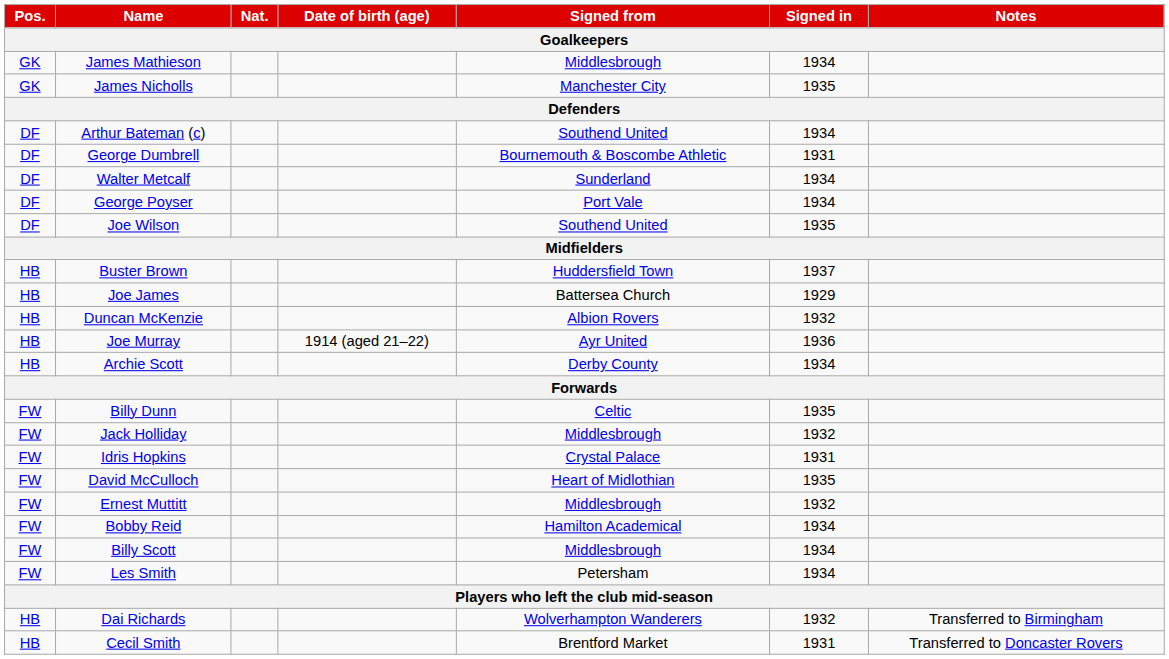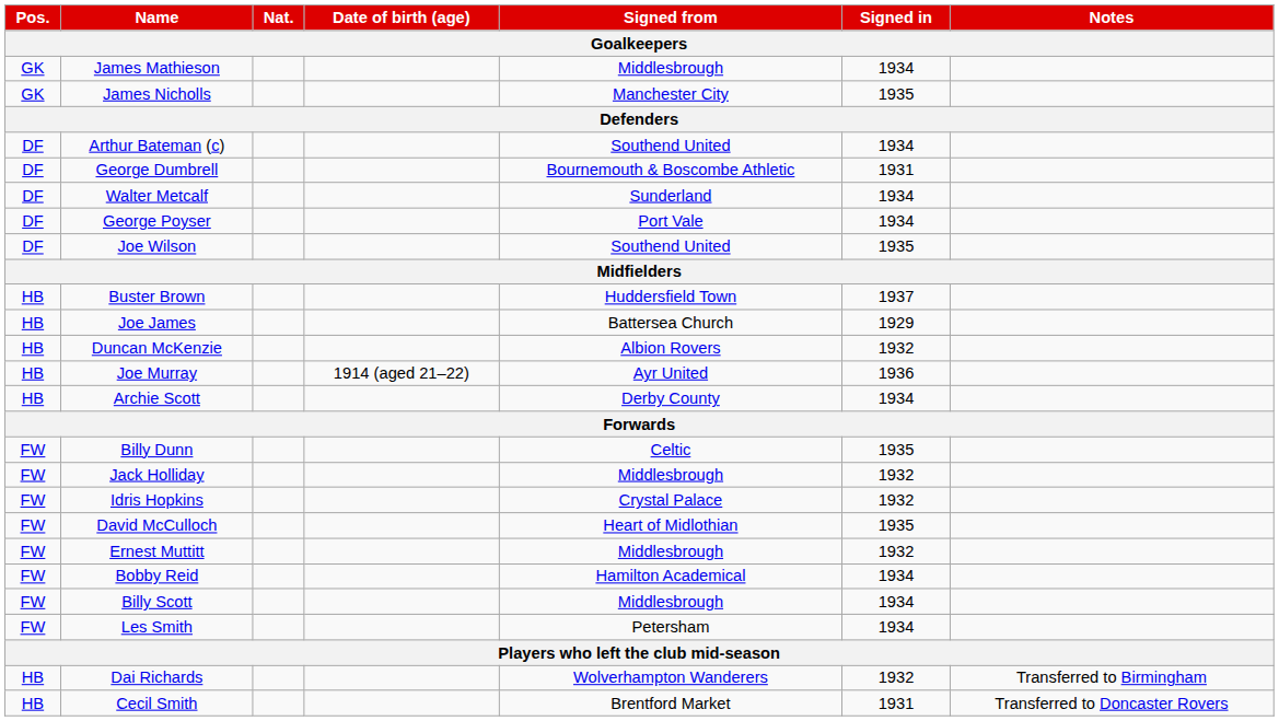 <table class="wikitable"  style="text-align:center; font-size:90%; width:90%;">
 <tr>
 <th style="background:#d00; color:white; text-align:center;">Pos.</th>
 <th style="background:#d00; color:white; text-align:center;">Name</th>
 <th style="background:#d00; color:white; text-align:center;">Nat.</th>
 <th style="background:#d00; color:white; text-align:center;">Date of birth (age)</th>
 <th style="background:#d00; color:white; text-align:center;">Signed from</th>
 <th style="background:#d00; color:white; text-align:center;">Signed in</th>
 <th style="background:#d00; color:white; text-align:center;">Notes</th>
 </tr>
 <tr>
 <th colspan="7">Goalkeepers</th>
 </tr>
 <tr>
 <td><a href='#'>GK</a></td>
 <td><a href='#'>James Mathieson</a></td>
 <td></td>
 <td></td>
 <td><a href='#'>Middlesbrough</a></td>
 <td>1934</td>
 <td></td>
 </tr>
 <tr>
 <td><a href='#'>GK</a></td>
 <td><a href='#'>James Nicholls</a></td>
 <td></td>
 <td></td>
 <td><a href='#'>Manchester City</a></td>
 <td>1935</td>
 <td></td>
 </tr>
 <tr>
 <th colspan="7">Defenders</th>
 </tr>
 <tr>
 <td><a href='#'>DF</a></td>
 <td><a href='#'>Arthur Bateman</a> (<a href='#'>c</a>)</td>
 <td></td>
 <td></td>
 <td><a href='#'>Southend United</a></td>
 <td>1934</td>
 <td></td>
 </tr>
 <tr>
 <td><a href='#'>DF</a></td>
 <td><a href='#'>George Dumbrell</a></td>
 <td></td>
 <td></td>
 <td><a href='#'>Bournemouth & Boscombe Athletic</a></td>
 <td>1931</td>
 <td></td>
 </tr>
 <tr>
 <td><a href='#'>DF</a></td>
 <td><a href='#'>Walter Metcalf</a></td>
 <td></td>
 <td></td>
 <td><a href='#'>Sunderland</a></td>
 <td>1934</td>
 <td></td>
 </tr>
 <tr>
 <td><a href='#'>DF</a></td>
 <td><a href='#'>George Poyser</a></td>
 <td></td>
 <td></td>
 <td><a href='#'>Port Vale</a></td>
 <td>1934</td>
 <td></td>
 </tr>
 <tr>
 <td><a href='#'>DF</a></td>
 <td><a href='#'>Joe Wilson</a></td>
 <td></td>
 <td></td>
 <td><a href='#'>Southend United</a></td>
 <td>1935</td>
 <td></td>
 </tr>
 <tr>
 <th colspan="7">Midfielders</th>
 </tr>
 <tr>
 <td><a href='#'>HB</a></td>
 <td><a href='#'>Buster Brown</a></td>
 <td></td>
 <td></td>
 <td><a href='#'>Huddersfield Town</a></td>
 <td>1937</td>
 <td></td>
 </tr>
 <tr>
 <td><a href='#'>HB</a></td>
 <td><a href='#'>Joe James</a></td>
 <td></td>
 <td></td>
 <td>Battersea Church</td>
 <td>1929</td>
 <td></td>
 </tr>
 <tr>
 <td><a href='#'>HB</a></td>
 <td><a href='#'>Duncan McKenzie</a></td>
 <td></td>
 <td></td>
 <td><a href='#'>Albion Rovers</a></td>
 <td>1932</td>
 <td></td>
 </tr>
 <tr>
 <td><a href='#'>HB</a></td>
 <td><a href='#'>Joe Murray</a></td>
 <td></td>
 <td>1914 (aged 21–22)</td>
 <td><a href='#'>Ayr United</a></td>
 <td>1936</td>
 <td></td>
 </tr>
 <tr>
 <td><a href='#'>HB</a></td>
 <td><a href='#'>Archie Scott</a></td>
 <td></td>
 <td></td>
 <td><a href='#'>Derby County</a></td>
 <td>1934</td>
 <td></td>
 </tr>
 <tr>
 <th colspan="7">Forwards</th>
 </tr>
 <tr>
 <td><a href='#'>FW</a></td>
 <td><a href='#'>Billy Dunn</a></td>
 <td></td>
 <td></td>
 <td><a href='#'>Celtic</a></td>
 <td>1935</td>
 <td></td>
 </tr>
 <tr>
 <td><a href='#'>FW</a></td>
 <td><a href='#'>Jack Holliday</a></td>
 <td></td>
 <td></td>
 <td><a href='#'>Middlesbrough</a></td>
 <td>1932</td>
 <td></td>
 </tr>
 <tr>
 <td><a href='#'>FW</a></td>
 <td><a href='#'>Idris Hopkins</a></td>
 <td></td>
 <td></td>
 <td><a href='#'>Crystal Palace</a></td>
-<td>1931</td>
+<td>1932</td>
 <td></td>
 </tr>
 <tr>
 <td><a href='#'>FW</a></td>
 <td><a href='#'>David McCulloch</a></td>
 <td></td>
 <td></td>
 <td><a href='#'>Heart of Midlothian</a></td>
 <td>1935</td>
 <td></td>
 </tr>
 <tr>
 <td><a href='#'>FW</a></td>
 <td><a href='#'>Ernest Muttitt</a></td>
 <td></td>
 <td></td>
 <td><a href='#'>Middlesbrough</a></td>
 <td>1932</td>
 <td></td>
 </tr>
 <tr>
 <td><a href='#'>FW</a></td>
 <td><a href='#'>Bobby Reid</a></td>
 <td></td>
 <td></td>
 <td><a href='#'>Hamilton Academical</a></td>
 <td>1934</td>
 <td></td>
 </tr>
 <tr>
 <td><a href='#'>FW</a></td>
 <td><a href='#'>Billy Scott</a></td>
 <td></td>
 <td></td>
 <td><a href='#'>Middlesbrough</a></td>
 <td>1934</td>
 <td></td>
 </tr>
 <tr>
 <td><a href='#'>FW</a></td>
 <td><a href='#'>Les Smith</a></td>
 <td></td>
 <td></td>
 <td>Petersham</td>
 <td>1934</td>
 <td></td>
 </tr>
 <tr>
 <th colspan="7">Players who left the club mid-season</th>
 </tr>
 <tr>
 <td><a href='#'>HB</a></td>
 <td><a href='#'>Dai Richards</a></td>
 <td></td>
 <td></td>
 <td><a href='#'>Wolverhampton Wanderers</a></td>
 <td>1932</td>
 <td>Transferred to <a href='#'>Birmingham</a></td>
 </tr>
 <tr>
 <td><a href='#'>HB</a></td>
 <td><a href='#'>Cecil Smith</a></td>
 <td></td>
 <td></td>
 <td>Brentford Market</td>
 <td>1931</td>
 <td>Transferred to <a href='#'>Doncaster Rovers</a></td>
 </tr>
 </table>
